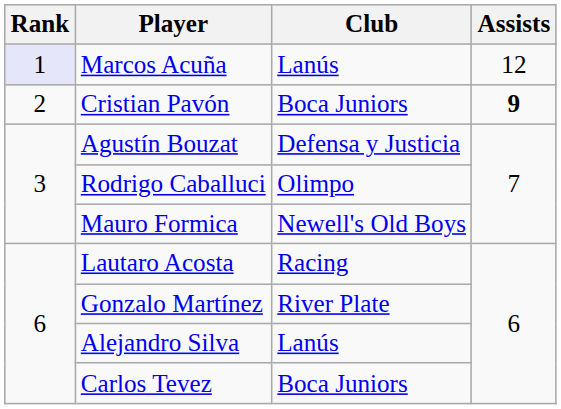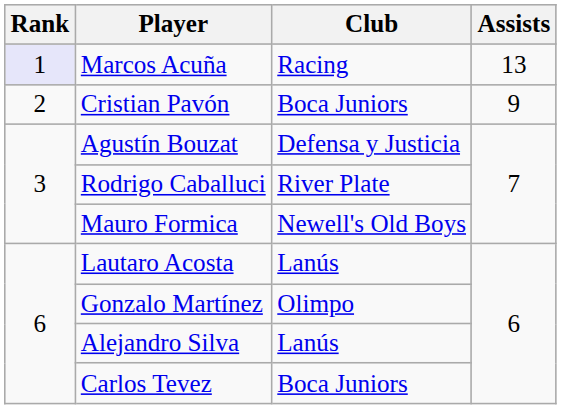 <table class="wikitable">
 <tr>
 <th>Rank</th>
 <th>Player</th>
 <th>Club</th>
 <th>Assists</th>
 </tr>
 <tr>
 <td align=center style="background: lavender;">1</td>
 <td> <a href='#'>Marcos Acuña</a></td>
-<td><a href='#'>Lanús</a></td>
-<td align=center>12</td>
+<td><a href='#'>Racing</a></td>
+<td align=center>13</td>
 </tr>
 <tr>
 <td align=center>2</td>
 <td> <a href='#'>Cristian Pavón</a></td>
 <td><a href='#'>Boca Juniors</a></td>
-<td align=center><strong>9</strong></td>
+<td align=center>9</td>
 </tr>
 <tr>
 <td align=center rowspan=3>3</td>
 <td> <a href='#'>Agustín Bouzat</a></td>
 <td><a href='#'>Defensa y Justicia</a></td>
 <td align=center rowspan=3>7</td>
 </tr>
 <tr>
 <td> <a href='#'>Rodrigo Caballuci</a></td>
-<td><a href='#'>Olimpo</a></td>
+<td><a href='#'>River Plate</a></td>
 </tr>
 <tr>
 <td> <a href='#'>Mauro Formica</a></td>
 <td><a href='#'>Newell's Old Boys</a></td>
 </tr>
 <tr>
 <td align=center rowspan=4>6</td>
 <td> <a href='#'>Lautaro Acosta</a></td>
-<td><a href='#'>Racing</a></td>
+<td><a href='#'>Lanús</a></td>
 <td align=center rowspan=4>6</td>
 </tr>
 <tr>
 <td> <a href='#'>Gonzalo Martínez</a></td>
-<td><a href='#'>River Plate</a></td>
+<td><a href='#'>Olimpo</a></td>
 </tr>
 <tr>
 <td> <a href='#'>Alejandro Silva</a></td>
 <td><a href='#'>Lanús</a></td>
 </tr>
 <tr>
 <td> <a href='#'>Carlos Tevez</a></td>
 <td><a href='#'>Boca Juniors</a></td>
 </tr>
 </table>
